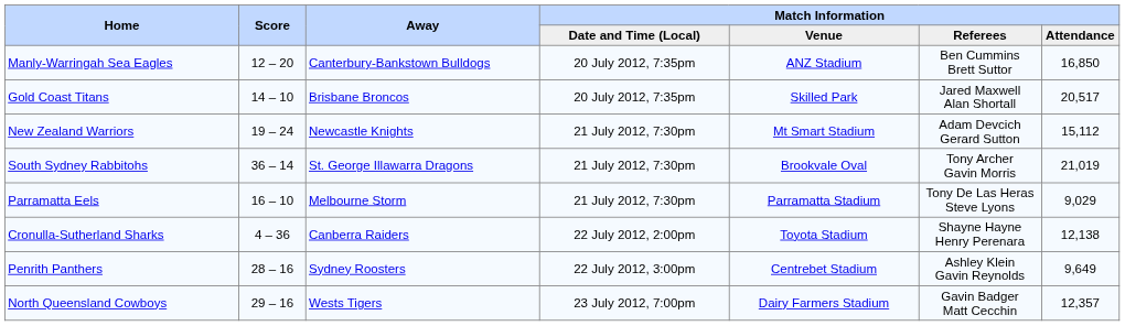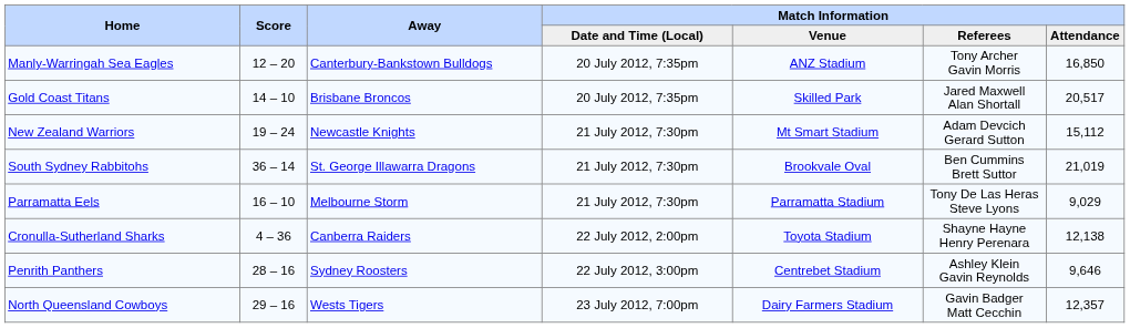 <table border="1" cellpadding="3" cellspacing="0" style="border-collapse:collapse; font-size:90%; width:100%;">
 <tr style="background:#c1d8ff;">
 <th rowspan="2" style="width:21%;">Home</th>
 <th rowspan="2" style="width:6%;">Score</th>
 <th rowspan="2" style="width:21%;">Away</th>
 <th colspan=6>Match Information</th>
 </tr>
 <tr style="background:#efefef;">
 <th width=17%>Date and Time (Local)</th>
 <th width=17%>Venue</th>
 <th width=11%>Referees</th>
 <th width=7%>Attendance</th>
 </tr>
 <tr style="text-align:center; background:#f5faff;">
 <td align=left> <a href='#'>Manly-Warringah Sea Eagles</a></td>
 <td>12 – 20</td>
 <td align=left> <a href='#'>Canterbury-Bankstown Bulldogs</a></td>
 <td>20 July 2012, 7:35pm</td>
 <td><a href='#'>ANZ Stadium</a></td>
-<td>Ben Cummins <br> Brett Suttor</td>
+<td>Tony Archer <br> Gavin Morris</td>
 <td>16,850</td>
 </tr>
 <tr style="text-align:center; background:#f5faff;">
 <td align=left> <a href='#'>Gold Coast Titans</a></td>
 <td>14 – 10</td>
 <td align=left> <a href='#'>Brisbane Broncos</a></td>
 <td>20 July 2012, 7:35pm</td>
 <td><a href='#'>Skilled Park</a></td>
 <td>Jared Maxwell <br> Alan Shortall</td>
 <td>20,517</td>
 </tr>
 <tr style="text-align:center; background:#f5faff;">
 <td align=left> <a href='#'>New Zealand Warriors</a></td>
 <td>19 – 24</td>
 <td align=left> <a href='#'>Newcastle Knights</a></td>
 <td>21 July 2012, 7:30pm</td>
 <td><a href='#'>Mt Smart Stadium</a></td>
 <td>Adam Devcich <br> Gerard Sutton</td>
 <td>15,112</td>
 </tr>
 <tr style="text-align:center; background:#f5faff;">
 <td align=left> <a href='#'>South Sydney Rabbitohs</a></td>
 <td>36 – 14</td>
 <td align=left> <a href='#'>St. George Illawarra Dragons</a></td>
 <td>21 July 2012, 7:30pm</td>
 <td><a href='#'>Brookvale Oval</a></td>
-<td>Tony Archer <br> Gavin Morris</td>
+<td>Ben Cummins <br> Brett Suttor</td>
 <td>21,019</td>
 </tr>
 <tr style="text-align:center; background:#f5faff;">
 <td align=left> <a href='#'>Parramatta Eels</a></td>
 <td>16 – 10</td>
 <td align=left> <a href='#'>Melbourne Storm</a></td>
 <td>21 July 2012, 7:30pm</td>
 <td><a href='#'>Parramatta Stadium</a></td>
 <td>Tony De Las Heras <br> Steve Lyons</td>
 <td>9,029</td>
 </tr>
 <tr style="text-align:center; background:#f5faff;">
 <td align=left> <a href='#'>Cronulla-Sutherland Sharks</a></td>
 <td>4 – 36</td>
 <td align=left> <a href='#'>Canberra Raiders</a></td>
 <td>22 July 2012, 2:00pm</td>
 <td><a href='#'>Toyota Stadium</a></td>
 <td>Shayne Hayne <br> Henry Perenara</td>
 <td>12,138</td>
 </tr>
 <tr style="text-align:center; background:#f5faff;">
 <td align=left> <a href='#'>Penrith Panthers</a></td>
 <td>28 – 16</td>
 <td align=left> <a href='#'>Sydney Roosters</a></td>
 <td>22 July 2012, 3:00pm</td>
 <td><a href='#'>Centrebet Stadium</a></td>
 <td>Ashley Klein <br> Gavin Reynolds</td>
-<td>9,649</td>
+<td>9,646</td>
 </tr>
 <tr style="text-align:center; background:#f5faff;">
 <td align=left> <a href='#'>North Queensland Cowboys</a></td>
 <td>29 – 16</td>
 <td align=left> <a href='#'>Wests Tigers</a></td>
 <td>23 July 2012, 7:00pm</td>
 <td><a href='#'>Dairy Farmers Stadium</a></td>
 <td>Gavin Badger <br> Matt Cecchin</td>
 <td>12,357</td>
 </tr>
 </table>
